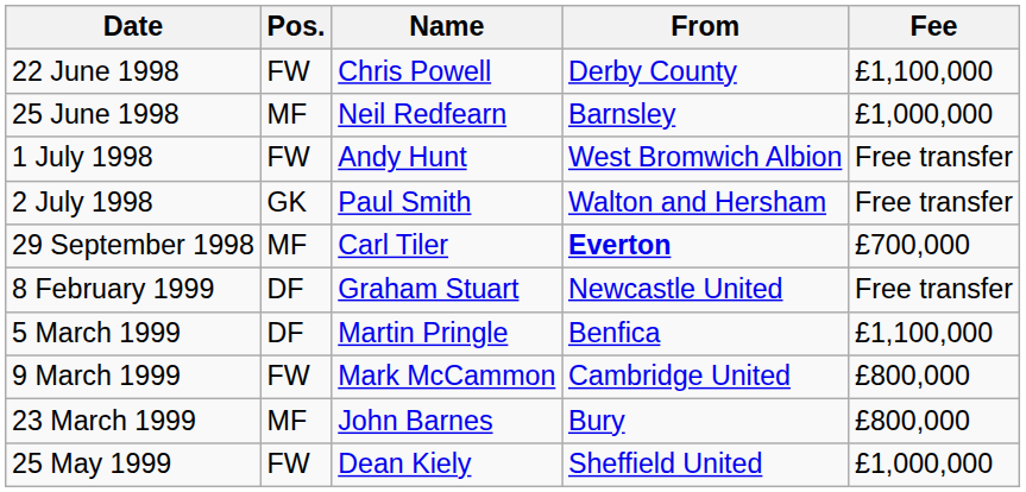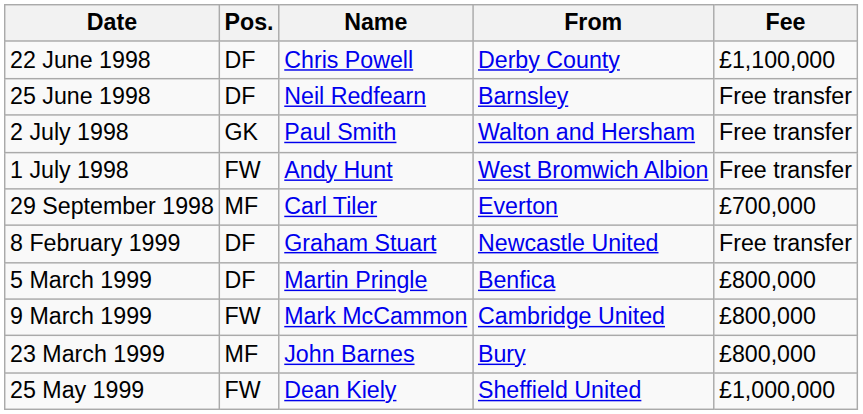 <table class="wikitable">
 <tr>
 <th>Date</th>
 <th>Pos.</th>
 <th>Name</th>
 <th>From</th>
 <th>Fee</th>
 </tr>
 <tr>
 <td>22 June 1998</td>
-<td>FW</td>
+<td>DF</td>
 <td><a href='#'>Chris Powell</a></td>
 <td><a href='#'>Derby County</a></td>
 <td>£1,100,000</td>
 </tr>
 <tr>
 <td>25 June 1998</td>
-<td>MF</td>
+<td>DF</td>
 <td><a href='#'>Neil Redfearn</a></td>
 <td><a href='#'>Barnsley</a></td>
-<td>£1,000,000</td>
-</tr>
-<tr>
-<td>1 July 1998</td>
-<td>FW</td>
-<td><a href='#'>Andy Hunt</a></td>
-<td><a href='#'>West Bromwich Albion</a></td>
 <td>Free transfer</td>
 </tr>
 <tr>
 <td>2 July 1998</td>
 <td>GK</td>
 <td><a href='#'>Paul Smith</a></td>
 <td><a href='#'>Walton and Hersham</a></td>
 <td>Free transfer</td>
 </tr>
 <tr>
+<td>1 July 1998</td>
+<td>FW</td>
+<td><a href='#'>Andy Hunt</a></td>
+<td><a href='#'>West Bromwich Albion</a></td>
+<td>Free transfer</td>
+</tr>
+<tr>
 <td>29 September 1998</td>
 <td>MF</td>
 <td><a href='#'>Carl Tiler</a></td>
-<td><strong><a href='#'>Everton</a></strong></td>
+<td><a href='#'>Everton</a></td>
 <td>£700,000</td>
 </tr>
 <tr>
 <td>8 February 1999</td>
 <td>DF</td>
 <td><a href='#'>Graham Stuart</a></td>
 <td><a href='#'>Newcastle United</a></td>
 <td>Free transfer</td>
 </tr>
 <tr>
 <td>5 March 1999</td>
 <td>DF</td>
 <td><a href='#'>Martin Pringle</a></td>
 <td><a href='#'>Benfica</a></td>
-<td>£1,100,000</td>
+<td>£800,000</td>
 </tr>
 <tr>
 <td>9 March 1999</td>
 <td>FW</td>
 <td><a href='#'>Mark McCammon</a></td>
 <td><a href='#'>Cambridge United</a></td>
 <td>£800,000</td>
 </tr>
 <tr>
 <td>23 March 1999</td>
 <td>MF</td>
 <td><a href='#'>John Barnes</a></td>
 <td><a href='#'>Bury</a></td>
 <td>£800,000</td>
 </tr>
 <tr>
 <td>25 May 1999</td>
 <td>FW</td>
 <td><a href='#'>Dean Kiely</a></td>
 <td><a href='#'>Sheffield United</a></td>
 <td>£1,000,000</td>
 </tr>
 </table>
